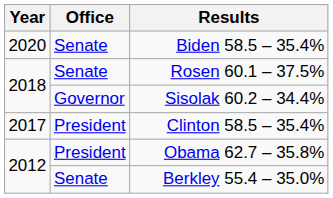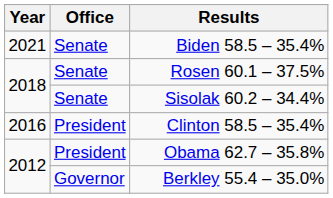 <table class=wikitable>
 <tr>
 <th width="30">Year</th>
 <th width="60">Office</th>
 <th width="180">Results</th>
 </tr>
 <tr>
-<td>2020</td>
+<td>2021</td>
 <td><a href='#'>Senate</a></td>
 <td align="right" ><a href='#'>Biden</a> 58.5 – 35.4%</td>
 </tr>
 <tr>
 <td rowspan="2">2018</td>
 <td><a href='#'>Senate</a></td>
 <td align="right" ><a href='#'>Rosen</a> 60.1 – 37.5%</td>
 </tr>
 <tr>
-<td><a href='#'>Governor</a></td>
+<td><a href='#'>Senate</a></td>
 <td align="right" ><a href='#'>Sisolak</a> 60.2 – 34.4%</td>
 </tr>
 <tr>
-<td>2017</td>
+<td>2016</td>
 <td><a href='#'>President</a></td>
 <td align="right" ><a href='#'>Clinton</a> 58.5 – 35.4%</td>
 </tr>
 <tr>
 <td rowspan="2">2012</td>
 <td><a href='#'>President</a></td>
 <td align="right" ><a href='#'>Obama</a> 62.7 – 35.8%</td>
 </tr>
 <tr>
-<td><a href='#'>Senate</a></td>
+<td><a href='#'>Governor</a></td>
 <td align="right" ><a href='#'>Berkley</a> 55.4 – 35.0%</td>
 </tr>
 </table>
